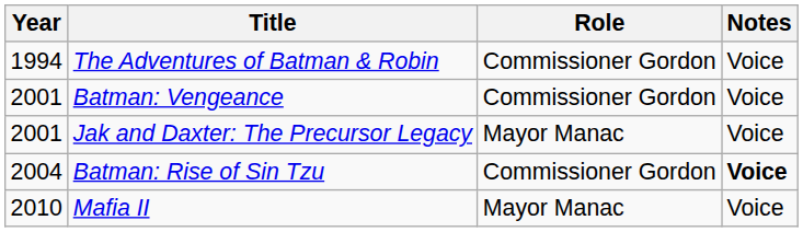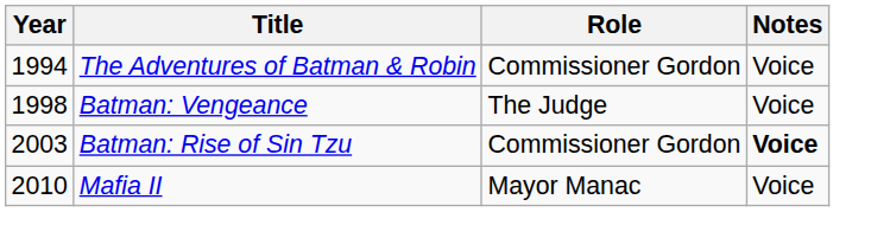 <table class="wikitable">
 <tr>
 <th>Year</th>
 <th>Title</th>
 <th>Role</th>
 <th>Notes</th>
 </tr>
 <tr>
 <td>1994</td>
 <td><em><a href='#'>The Adventures of Batman & Robin</a></em></td>
 <td>Commissioner Gordon</td>
 <td>Voice</td>
 </tr>
 <tr>
-<td>2001</td>
+<td>1998</td>
 <td><em><a href='#'>Batman: Vengeance</a></em></td>
-<td>Commissioner Gordon</td>
+<td>The Judge</td>
 <td>Voice</td>
 </tr>
 <tr>
-<td>2001</td>
-<td><em><a href='#'>Jak and Daxter: The Precursor Legacy</a></em></td>
-<td>Mayor Manac</td>
-<td>Voice</td>
-</tr>
-<tr>
-<td>2004</td>
+<td>2003</td>
 <td><em><a href='#'>Batman: Rise of Sin Tzu</a></em></td>
 <td>Commissioner Gordon</td>
 <td><strong>Voice</strong></td>
 </tr>
 <tr>
 <td>2010</td>
 <td><em><a href='#'>Mafia II</a></em></td>
 <td>Mayor Manac</td>
 <td>Voice</td>
 </tr>
 </table>
